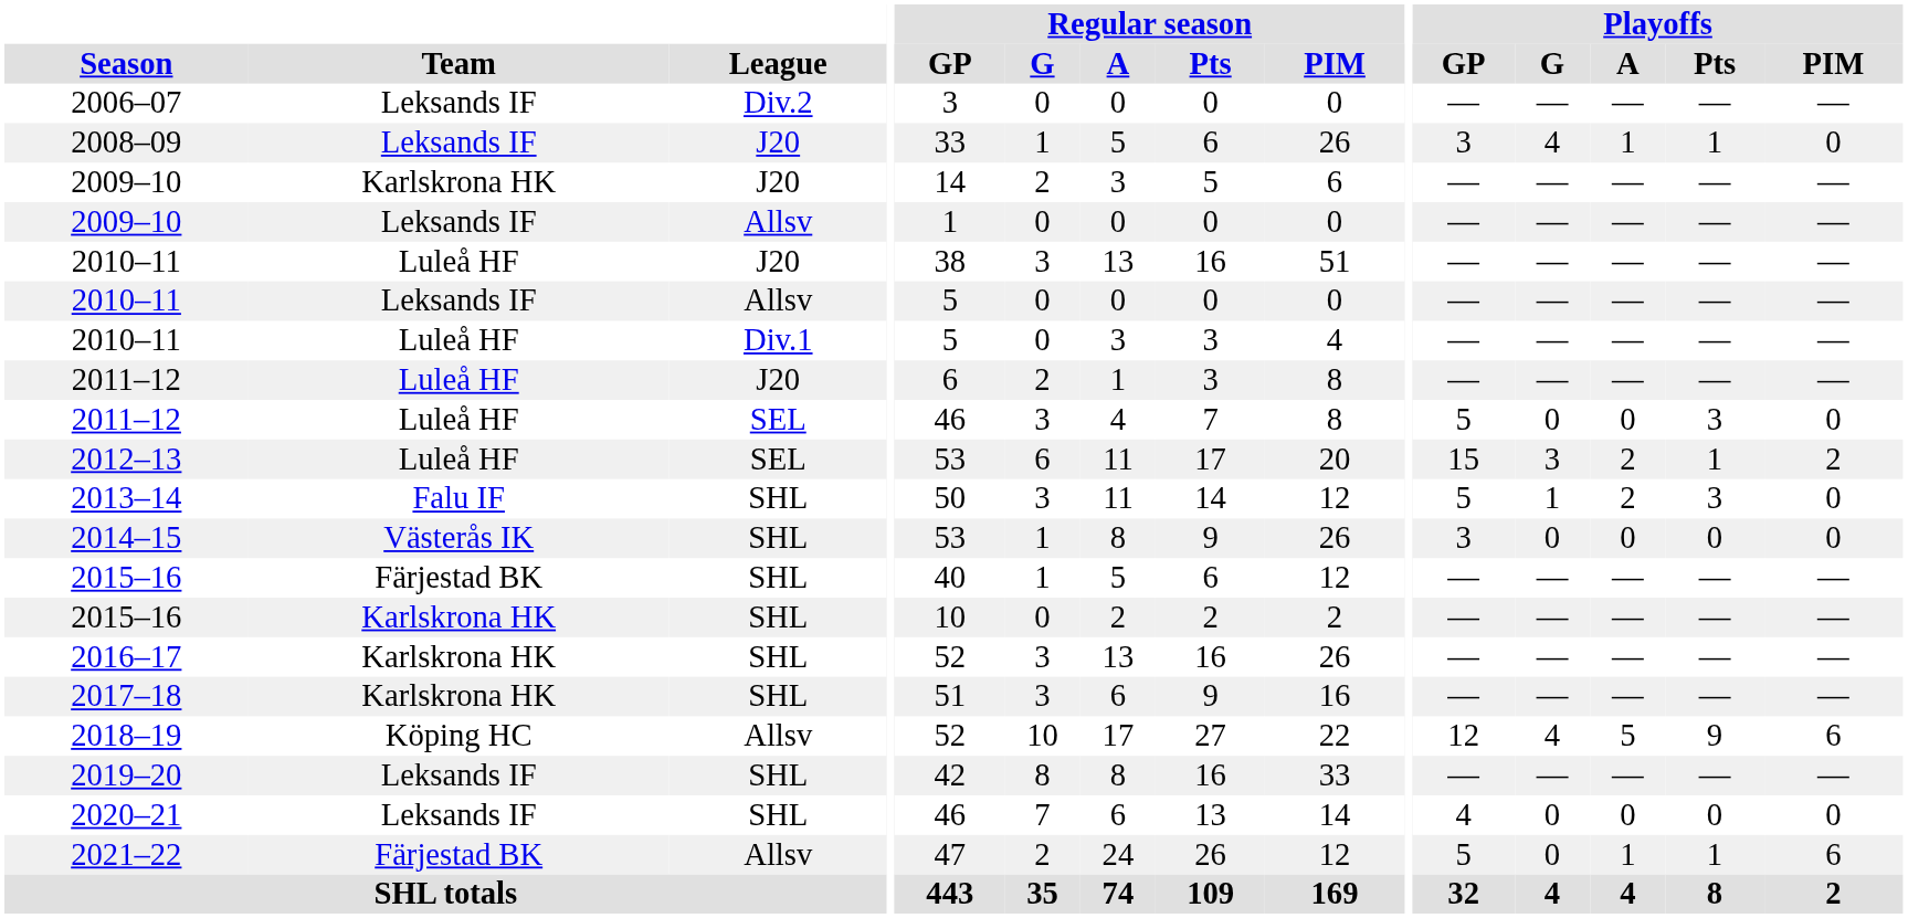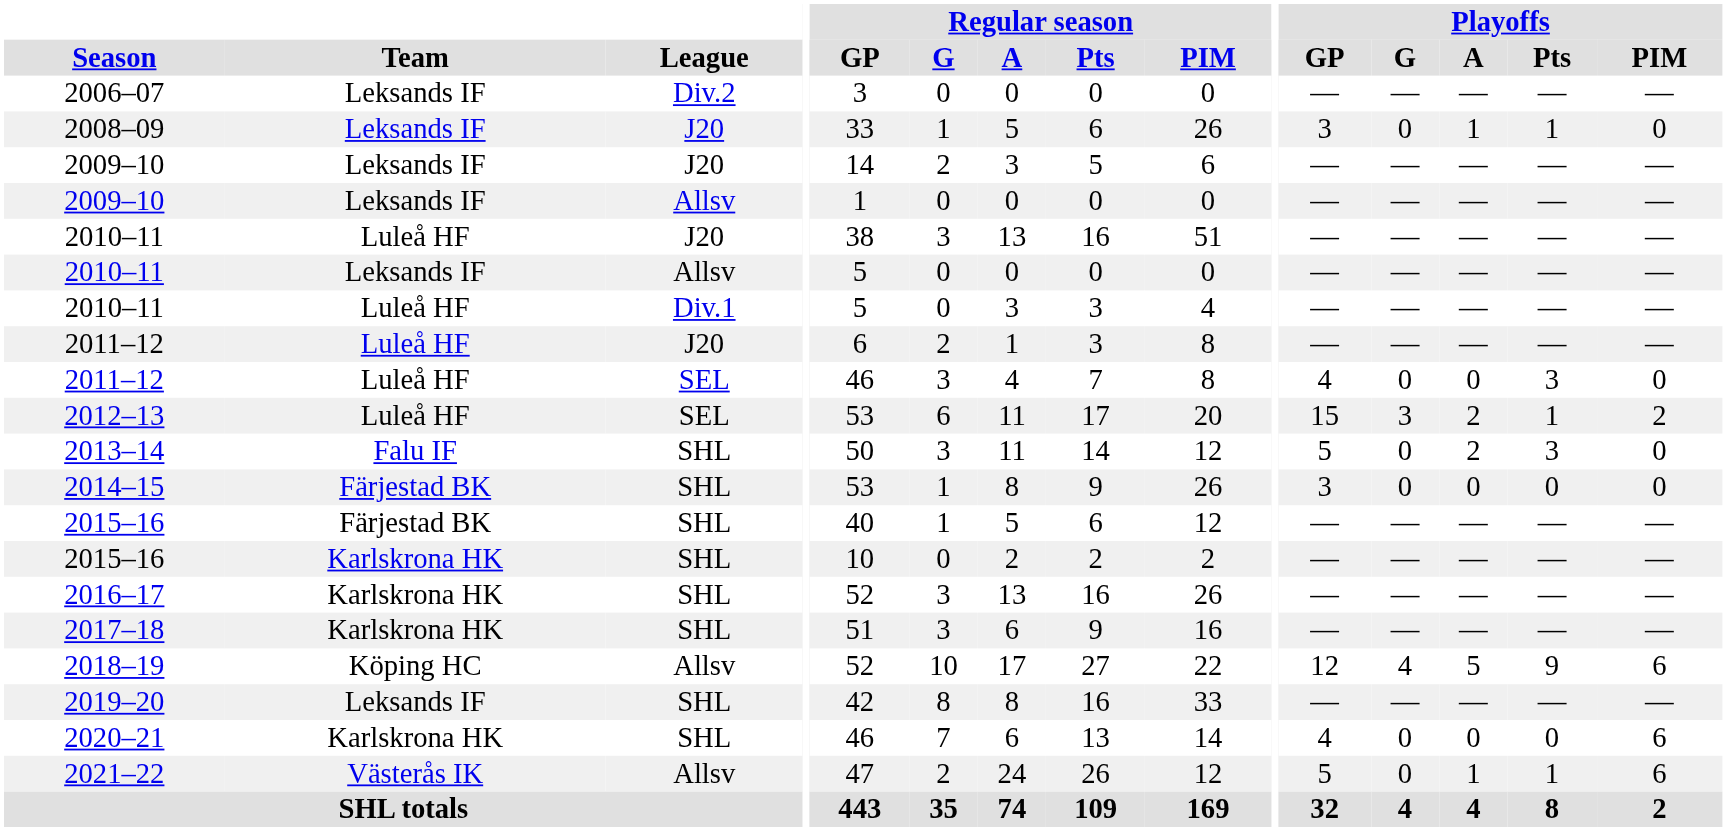 <table border="0" cellpadding="1" cellspacing="0" style="text-align:center; width:60em">
 <tr bgcolor="#e0e0e0">
 <th colspan="3" bgcolor="#ffffff"></th>
 <th rowspan="99" bgcolor="#ffffff"></th>
 <th colspan="5"><a href='#'>Regular season</a></th>
 <th rowspan="99" bgcolor="#ffffff"></th>
 <th colspan="5"><a href='#'>Playoffs</a></th>
 </tr>
 <tr bgcolor="#e0e0e0">
 <th><a href='#'>Season</a></th>
 <th>Team</th>
 <th>League</th>
 <th>GP</th>
 <th><a href='#'>G</a></th>
 <th><a href='#'>A</a></th>
 <th><a href='#'>Pts</a></th>
 <th><a href='#'>PIM</a></th>
 <th>GP</th>
 <th>G</th>
 <th>A</th>
 <th>Pts</th>
 <th>PIM</th>
 </tr>
 <tr>
 <td>2006–07</td>
 <td>Leksands IF</td>
 <td><a href='#'>Div.2</a></td>
 <td>3</td>
 <td>0</td>
 <td>0</td>
 <td>0</td>
 <td>0</td>
 <td>—</td>
 <td>—</td>
 <td>—</td>
 <td>—</td>
 <td>—</td>
 </tr>
 <tr bgcolor="#f0f0f0">
 <td>2008–09</td>
 <td><a href='#'>Leksands IF</a></td>
 <td><a href='#'>J20</a></td>
 <td>33</td>
 <td>1</td>
 <td>5</td>
 <td>6</td>
 <td>26</td>
 <td>3</td>
-<td>4</td>
+<td>0</td>
 <td>1</td>
 <td>1</td>
 <td>0</td>
 </tr>
 <tr>
 <td>2009–10</td>
-<td>Karlskrona HK</td>
+<td>Leksands IF</td>
 <td>J20</td>
 <td>14</td>
 <td>2</td>
 <td>3</td>
 <td>5</td>
 <td>6</td>
 <td>—</td>
 <td>—</td>
 <td>—</td>
 <td>—</td>
 <td>—</td>
 </tr>
 <tr bgcolor="#f0f0f0">
 <td><a href='#'>2009–10</a></td>
 <td>Leksands IF</td>
 <td><a href='#'>Allsv</a></td>
 <td>1</td>
 <td>0</td>
 <td>0</td>
 <td>0</td>
 <td>0</td>
 <td>—</td>
 <td>—</td>
 <td>—</td>
 <td>—</td>
 <td>—</td>
 </tr>
 <tr>
 <td>2010–11</td>
 <td>Luleå HF</td>
 <td>J20</td>
 <td>38</td>
 <td>3</td>
 <td>13</td>
 <td>16</td>
 <td>51</td>
 <td>—</td>
 <td>—</td>
 <td>—</td>
 <td>—</td>
 <td>—</td>
 </tr>
 <tr bgcolor="#f0f0f0">
 <td><a href='#'>2010–11</a></td>
 <td>Leksands IF</td>
 <td>Allsv</td>
 <td>5</td>
 <td>0</td>
 <td>0</td>
 <td>0</td>
 <td>0</td>
 <td>—</td>
 <td>—</td>
 <td>—</td>
 <td>—</td>
 <td>—</td>
 </tr>
 <tr>
 <td>2010–11</td>
 <td>Luleå HF</td>
 <td><a href='#'>Div.1</a></td>
 <td>5</td>
 <td>0</td>
 <td>3</td>
 <td>3</td>
 <td>4</td>
 <td>—</td>
 <td>—</td>
 <td>—</td>
 <td>—</td>
 <td>—</td>
 </tr>
 <tr bgcolor="#f0f0f0">
 <td>2011–12</td>
 <td><a href='#'>Luleå HF</a></td>
 <td>J20</td>
 <td>6</td>
 <td>2</td>
 <td>1</td>
 <td>3</td>
 <td>8</td>
 <td>—</td>
 <td>—</td>
 <td>—</td>
 <td>—</td>
 <td>—</td>
 </tr>
 <tr>
 <td><a href='#'>2011–12</a></td>
 <td>Luleå HF</td>
 <td><a href='#'>SEL</a></td>
 <td>46</td>
 <td>3</td>
 <td>4</td>
 <td>7</td>
 <td>8</td>
-<td>5</td>
+<td>4</td>
 <td>0</td>
 <td>0</td>
 <td>3</td>
 <td>0</td>
 </tr>
 <tr bgcolor="#f0f0f0">
 <td><a href='#'>2012–13</a></td>
 <td>Luleå HF</td>
 <td>SEL</td>
 <td>53</td>
 <td>6</td>
 <td>11</td>
 <td>17</td>
 <td>20</td>
 <td>15</td>
 <td>3</td>
 <td>2</td>
 <td>1</td>
 <td>2</td>
 </tr>
 <tr>
 <td><a href='#'>2013–14</a></td>
 <td><a href='#'>Falu IF</a></td>
 <td>SHL</td>
 <td>50</td>
 <td>3</td>
 <td>11</td>
 <td>14</td>
 <td>12</td>
 <td>5</td>
-<td>1</td>
+<td>0</td>
 <td>2</td>
 <td>3</td>
 <td>0</td>
 </tr>
 <tr bgcolor="#f0f0f0">
 <td><a href='#'>2014–15</a></td>
-<td><a href='#'>Västerås IK</a></td>
+<td><a href='#'>Färjestad BK</a></td>
 <td>SHL</td>
 <td>53</td>
 <td>1</td>
 <td>8</td>
 <td>9</td>
 <td>26</td>
 <td>3</td>
 <td>0</td>
 <td>0</td>
 <td>0</td>
 <td>0</td>
 </tr>
 <tr>
 <td><a href='#'>2015–16</a></td>
 <td>Färjestad BK</td>
 <td>SHL</td>
 <td>40</td>
 <td>1</td>
 <td>5</td>
 <td>6</td>
 <td>12</td>
 <td>—</td>
 <td>—</td>
 <td>—</td>
 <td>—</td>
 <td>—</td>
 </tr>
 <tr bgcolor="#f0f0f0">
 <td>2015–16</td>
 <td><a href='#'>Karlskrona HK</a></td>
 <td>SHL</td>
 <td>10</td>
 <td>0</td>
 <td>2</td>
 <td>2</td>
 <td>2</td>
 <td>—</td>
 <td>—</td>
 <td>—</td>
 <td>—</td>
 <td>—</td>
 </tr>
 <tr>
 <td><a href='#'>2016–17</a></td>
 <td>Karlskrona HK</td>
 <td>SHL</td>
 <td>52</td>
 <td>3</td>
 <td>13</td>
 <td>16</td>
 <td>26</td>
 <td>—</td>
 <td>—</td>
 <td>—</td>
 <td>—</td>
 <td>—</td>
 </tr>
 <tr bgcolor="#f0f0f0">
 <td><a href='#'>2017–18</a></td>
 <td>Karlskrona HK</td>
 <td>SHL</td>
 <td>51</td>
 <td>3</td>
 <td>6</td>
 <td>9</td>
 <td>16</td>
 <td>—</td>
 <td>—</td>
 <td>—</td>
 <td>—</td>
 <td>—</td>
 </tr>
 <tr>
 <td><a href='#'>2018–19</a></td>
 <td>Köping HC</td>
 <td>Allsv</td>
 <td>52</td>
 <td>10</td>
 <td>17</td>
 <td>27</td>
 <td>22</td>
 <td>12</td>
 <td>4</td>
 <td>5</td>
 <td>9</td>
 <td>6</td>
 </tr>
 <tr bgcolor="#f0f0f0">
 <td><a href='#'>2019–20</a></td>
 <td>Leksands IF</td>
 <td>SHL</td>
 <td>42</td>
 <td>8</td>
 <td>8</td>
 <td>16</td>
 <td>33</td>
 <td>—</td>
 <td>—</td>
 <td>—</td>
 <td>—</td>
 <td>—</td>
 </tr>
 <tr>
 <td><a href='#'>2020–21</a></td>
-<td>Leksands IF</td>
+<td>Karlskrona HK</td>
 <td>SHL</td>
 <td>46</td>
 <td>7</td>
 <td>6</td>
 <td>13</td>
 <td>14</td>
 <td>4</td>
 <td>0</td>
 <td>0</td>
 <td>0</td>
-<td>0</td>
+<td>6</td>
 </tr>
 <tr bgcolor="#f0f0f0">
 <td><a href='#'>2021–22</a></td>
-<td><a href='#'>Färjestad BK</a></td>
+<td><a href='#'>Västerås IK</a></td>
 <td>Allsv</td>
 <td>47</td>
 <td>2</td>
 <td>24</td>
 <td>26</td>
 <td>12</td>
 <td>5</td>
 <td>0</td>
 <td>1</td>
 <td>1</td>
 <td>6</td>
 </tr>
 <tr bgcolor="#e0e0e0">
 <th colspan="3">SHL totals</th>
 <th>443</th>
 <th>35</th>
 <th>74</th>
 <th>109</th>
 <th>169</th>
 <th>32</th>
 <th>4</th>
 <th>4</th>
 <th>8</th>
 <th>2</th>
 </tr>
 </table>
